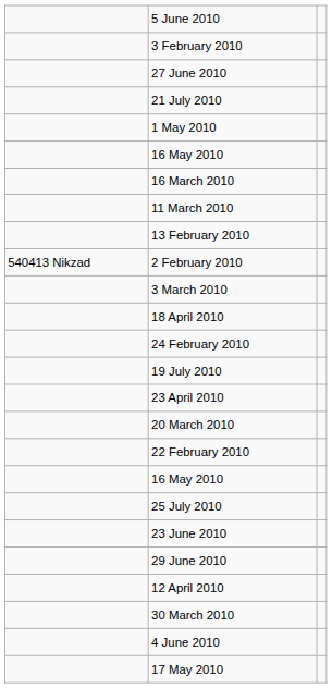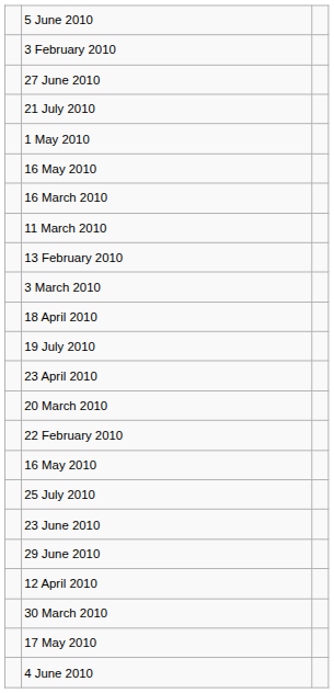 <table class="wikitable" style="font-size: 80%; float: left; width: 26em; margin-right: 1em; height: 700px">
 <tr>
 <td></td>
 <td>5 June 2010</td>
 <td></td>
 </tr>
 <tr>
 <td></td>
 <td>3 February 2010</td>
 <td></td>
 </tr>
 <tr>
 <td></td>
 <td>27 June 2010</td>
 <td></td>
 </tr>
 <tr>
 <td></td>
 <td>21 July 2010</td>
 <td></td>
 </tr>
 <tr>
 <td></td>
 <td>1 May 2010</td>
 <td></td>
 </tr>
 <tr>
 <td></td>
 <td>16 May 2010</td>
 <td></td>
 </tr>
 <tr>
 <td></td>
 <td>16 March 2010</td>
 <td></td>
 </tr>
 <tr>
 <td></td>
 <td>11 March 2010</td>
 <td></td>
 </tr>
 <tr>
 <td></td>
 <td>13 February 2010</td>
 <td></td>
 </tr>
 <tr>
-<td>540413 Nikzad</td>
-<td>2 February 2010</td>
-<td></td>
-</tr>
-<tr>
 <td></td>
 <td>3 March 2010</td>
 <td></td>
 </tr>
 <tr>
 <td></td>
 <td>18 April 2010</td>
-<td></td>
-</tr>
-<tr>
-<td></td>
-<td>24 February 2010</td>
 <td></td>
 </tr>
 <tr>
 <td></td>
 <td>19 July 2010</td>
 <td></td>
 </tr>
 <tr>
 <td></td>
 <td>23 April 2010</td>
 <td></td>
 </tr>
 <tr>
 <td></td>
 <td>20 March 2010</td>
 <td></td>
 </tr>
 <tr>
 <td></td>
 <td>22 February 2010</td>
 <td></td>
 </tr>
 <tr>
 <td></td>
 <td>16 May 2010</td>
 <td></td>
 </tr>
 <tr>
 <td></td>
 <td>25 July 2010</td>
 <td></td>
 </tr>
 <tr>
 <td></td>
 <td>23 June 2010</td>
 <td></td>
 </tr>
 <tr>
 <td></td>
 <td>29 June 2010</td>
 <td></td>
 </tr>
 <tr>
 <td></td>
 <td>12 April 2010</td>
 <td></td>
 </tr>
 <tr>
 <td></td>
 <td>30 March 2010</td>
 <td></td>
 </tr>
 <tr>
 <td></td>
-<td>4 June 2010</td>
+<td>17 May 2010</td>
 <td></td>
 </tr>
 <tr>
 <td></td>
-<td>17 May 2010</td>
+<td>4 June 2010</td>
 <td></td>
 </tr>
 </table>
